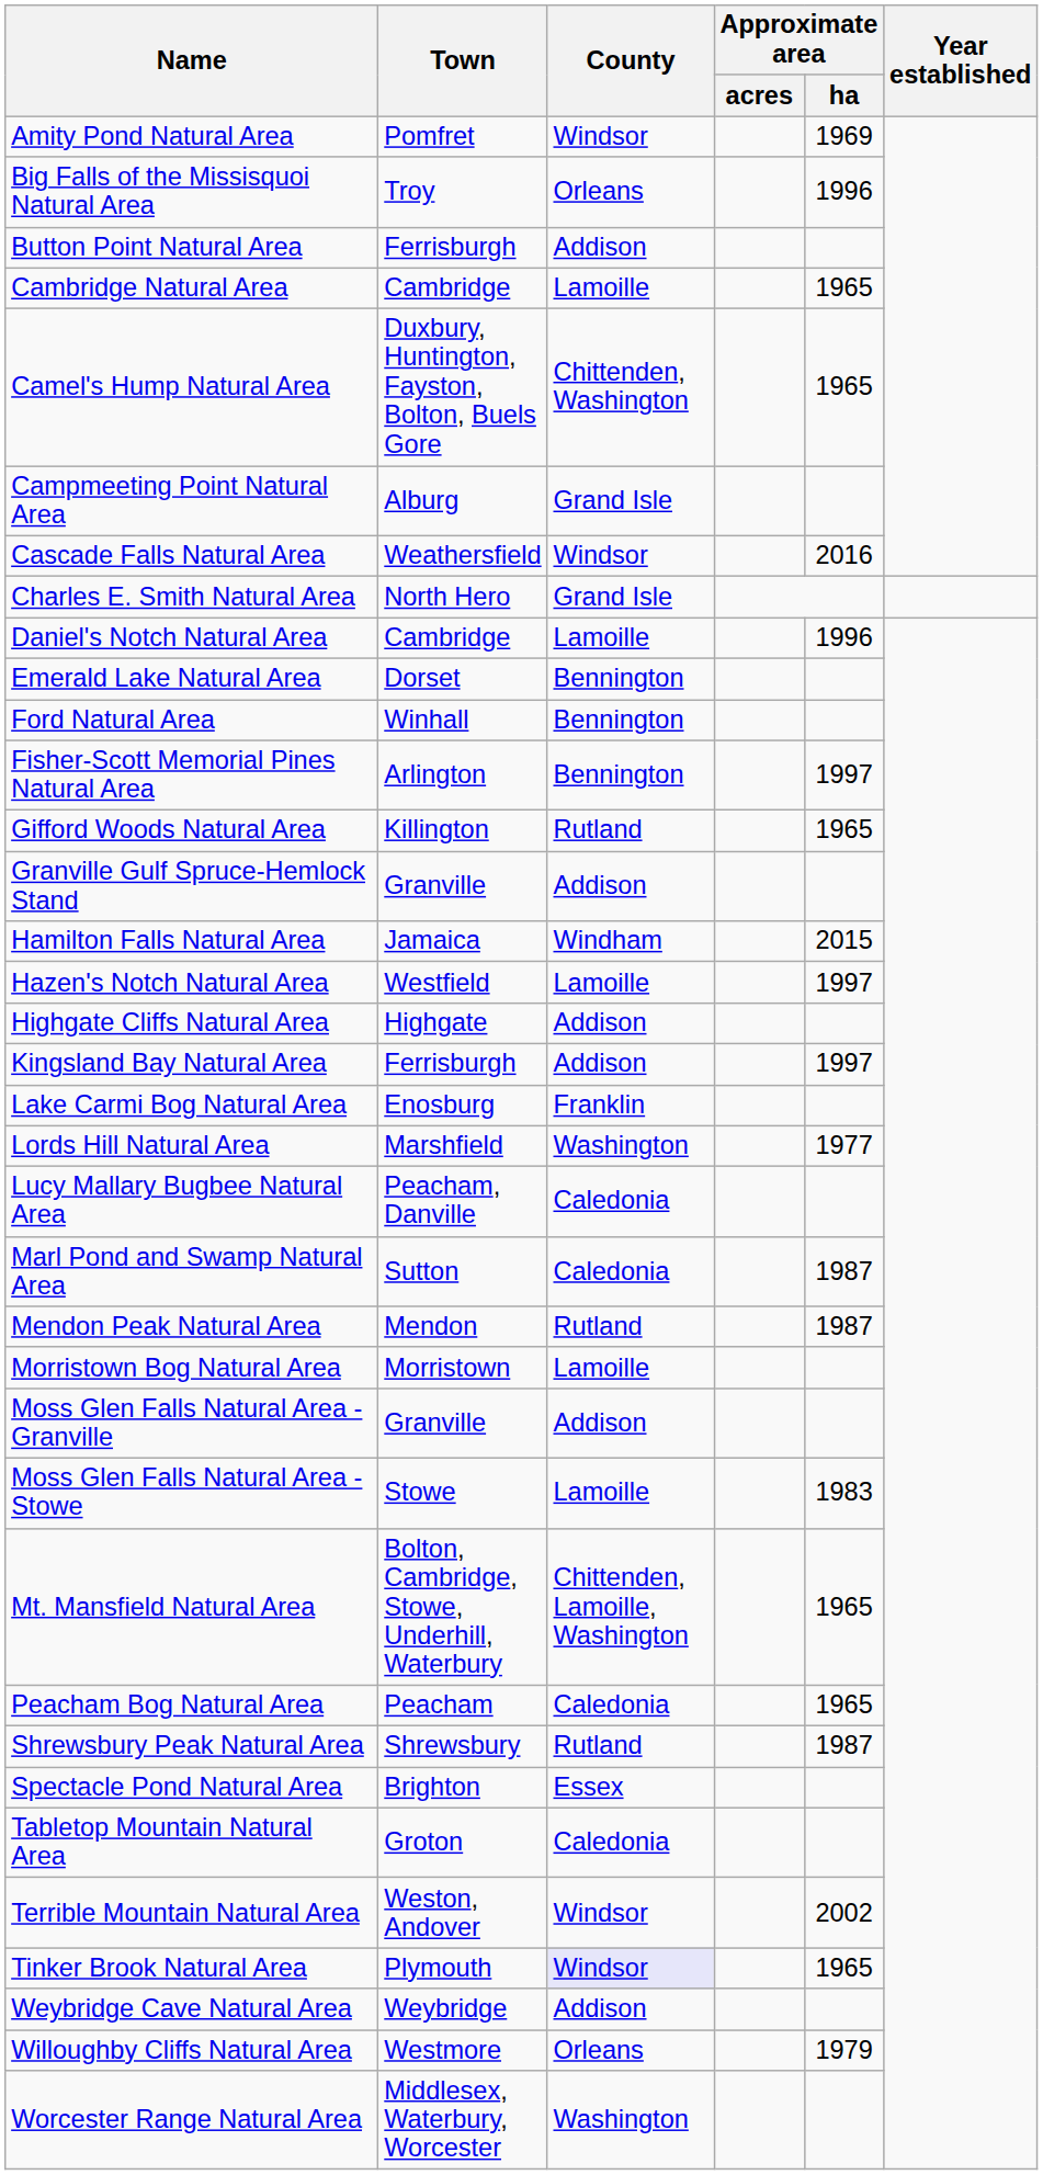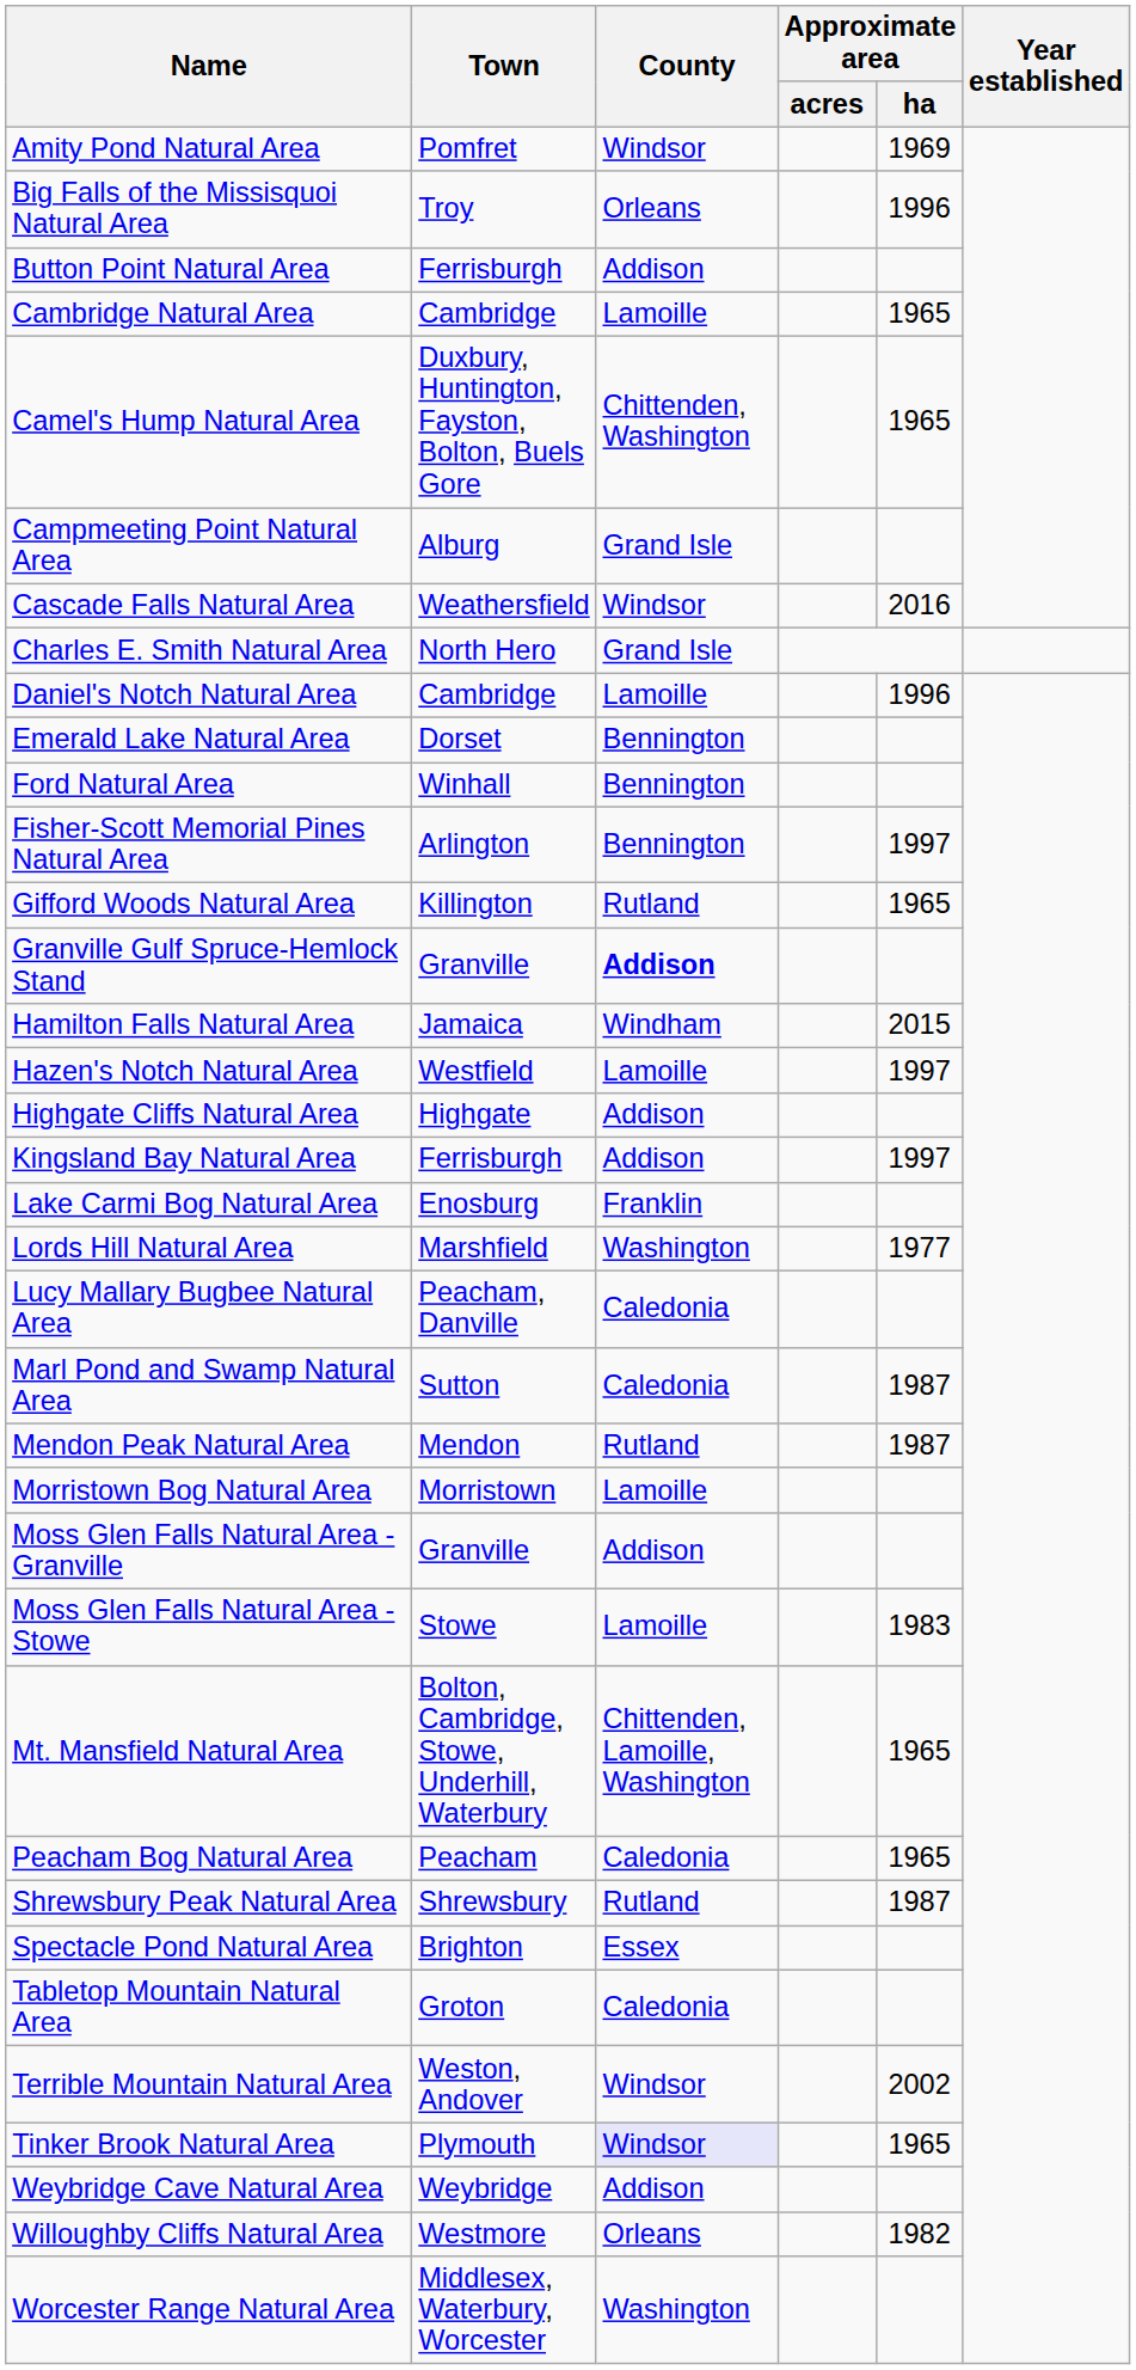 <table class="wikitable sortable">
 <tr>
 <th style="width: 14em;" rowspan=2>Name</th>
 <th style="width: 6em;" rowspan=2>Town</th>
 <th style="width: 6em;" rowspan=2>County</th>
 <th colspan=2>Approximate area</th>
 <th scope="col" style="width: 3em;" rowspan=2>Year established</th>
 </tr>
 <tr>
 <th style="width: 2em;">acres</th>
 <th style="width: 2em;">ha</th>
 </tr>
 <tr>
 <td><a href='#'>Amity Pond Natural Area</a></td>
 <td><a href='#'>Pomfret</a></td>
 <td><a href='#'>Windsor</a></td>
 <td></td>
 <td style="text-align: center;">1969</td>
 </tr>
 <tr>
 <td><a href='#'>Big Falls of the Missisquoi Natural Area</a></td>
 <td><a href='#'>Troy</a></td>
 <td><a href='#'>Orleans</a></td>
 <td></td>
 <td style="text-align: center;">1996</td>
 </tr>
 <tr>
 <td><a href='#'>Button Point Natural Area</a></td>
 <td><a href='#'>Ferrisburgh</a></td>
 <td><a href='#'>Addison</a></td>
 <td></td>
 <td style="text-align: center;"></td>
 </tr>
 <tr>
 <td><a href='#'>Cambridge Natural Area</a></td>
 <td><a href='#'>Cambridge</a></td>
 <td><a href='#'>Lamoille</a></td>
 <td></td>
 <td style="text-align: center;">1965</td>
 </tr>
 <tr>
 <td><a href='#'>Camel's Hump Natural Area</a></td>
 <td><a href='#'>Duxbury</a>, <a href='#'>Huntington</a>, <a href='#'>Fayston</a>, <a href='#'>Bolton</a>, <a href='#'>Buels Gore</a></td>
 <td><a href='#'>Chittenden</a>, <a href='#'>Washington</a></td>
 <td></td>
 <td style="text-align: center;">1965</td>
 </tr>
 <tr>
 <td><a href='#'>Campmeeting Point Natural Area</a></td>
 <td><a href='#'>Alburg</a></td>
 <td><a href='#'>Grand Isle</a></td>
 <td></td>
 <td style="text-align: center;"></td>
 </tr>
 <tr>
 <td><a href='#'>Cascade Falls Natural Area</a></td>
 <td><a href='#'>Weathersfield</a></td>
 <td><a href='#'>Windsor</a></td>
 <td></td>
 <td style="text-align: center;">2016</td>
 </tr>
 <tr>
 <td><a href='#'>Charles E. Smith Natural Area</a></td>
 <td><a href='#'>North Hero</a></td>
 <td><a href='#'>Grand Isle</a></td>
 <td colspan=2></td>
 <td style="text-align: center;"></td>
 </tr>
 <tr>
 <td><a href='#'>Daniel's Notch Natural Area</a></td>
 <td><a href='#'>Cambridge</a></td>
 <td><a href='#'>Lamoille</a></td>
 <td></td>
 <td style="text-align: center;">1996</td>
 </tr>
 <tr>
 <td><a href='#'>Emerald Lake Natural Area</a></td>
 <td><a href='#'>Dorset</a></td>
 <td><a href='#'>Bennington</a></td>
 <td></td>
 <td style="text-align: center;"></td>
 </tr>
 <tr>
 <td><a href='#'>Ford Natural Area</a></td>
 <td><a href='#'>Winhall</a></td>
 <td><a href='#'>Bennington</a></td>
 <td></td>
 <td style="text-align: center;"></td>
 </tr>
 <tr>
 <td><a href='#'>Fisher-Scott Memorial Pines Natural Area</a></td>
 <td><a href='#'>Arlington</a></td>
 <td><a href='#'>Bennington</a></td>
 <td></td>
 <td style="text-align: center;">1997</td>
 </tr>
 <tr>
 <td><a href='#'>Gifford Woods Natural Area</a></td>
 <td><a href='#'>Killington</a></td>
 <td><a href='#'>Rutland</a></td>
 <td></td>
 <td style="text-align: center;">1965</td>
 </tr>
 <tr>
 <td><a href='#'>Granville Gulf Spruce-Hemlock Stand</a></td>
 <td><a href='#'>Granville</a></td>
-<td><a href='#'>Addison</a></td>
+<td><strong><a href='#'>Addison</a></strong></td>
 <td></td>
 <td style="text-align: center;"></td>
 </tr>
 <tr>
 <td><a href='#'>Hamilton Falls Natural Area</a></td>
 <td><a href='#'>Jamaica</a></td>
 <td><a href='#'>Windham</a></td>
 <td></td>
 <td style="text-align: center;">2015</td>
 </tr>
 <tr>
 <td><a href='#'>Hazen's Notch Natural Area</a></td>
 <td><a href='#'>Westfield</a></td>
 <td><a href='#'>Lamoille</a></td>
 <td></td>
 <td style="text-align: center;">1997</td>
 </tr>
 <tr>
 <td><a href='#'>Highgate Cliffs Natural Area</a></td>
 <td><a href='#'>Highgate</a></td>
 <td><a href='#'>Addison</a></td>
 <td></td>
 <td style="text-align: center;"></td>
 </tr>
 <tr>
 <td><a href='#'>Kingsland Bay Natural Area</a></td>
 <td><a href='#'>Ferrisburgh</a></td>
 <td><a href='#'>Addison</a></td>
 <td></td>
 <td style="text-align: center;">1997</td>
 </tr>
 <tr>
 <td><a href='#'>Lake Carmi Bog Natural Area</a></td>
 <td><a href='#'>Enosburg</a></td>
 <td><a href='#'>Franklin</a></td>
 <td></td>
 <td style="text-align: center;"></td>
 </tr>
 <tr>
 <td><a href='#'>Lords Hill Natural Area</a></td>
 <td><a href='#'>Marshfield</a></td>
 <td><a href='#'>Washington</a></td>
 <td></td>
 <td style="text-align: center;">1977</td>
 </tr>
 <tr>
 <td><a href='#'>Lucy Mallary Bugbee Natural Area</a></td>
 <td><a href='#'>Peacham</a>, <a href='#'>Danville</a></td>
 <td><a href='#'>Caledonia</a></td>
 <td></td>
 <td style="text-align: center;"></td>
 </tr>
 <tr>
 <td><a href='#'>Marl Pond and Swamp Natural Area</a></td>
 <td><a href='#'>Sutton</a></td>
 <td><a href='#'>Caledonia</a></td>
 <td></td>
 <td style="text-align: center;">1987</td>
 </tr>
 <tr>
 <td><a href='#'>Mendon Peak Natural Area</a></td>
 <td><a href='#'>Mendon</a></td>
 <td><a href='#'>Rutland</a></td>
 <td></td>
 <td style="text-align: center;">1987</td>
 </tr>
 <tr>
 <td><a href='#'>Morristown Bog Natural Area</a></td>
 <td><a href='#'>Morristown</a></td>
 <td><a href='#'>Lamoille</a></td>
 <td></td>
 <td style="text-align: center;"></td>
 </tr>
 <tr>
 <td><a href='#'>Moss Glen Falls Natural Area - Granville</a></td>
 <td><a href='#'>Granville</a></td>
 <td><a href='#'>Addison</a></td>
 <td></td>
 <td style="text-align: center;"></td>
 </tr>
 <tr>
 <td><a href='#'>Moss Glen Falls Natural Area - Stowe</a></td>
 <td><a href='#'>Stowe</a></td>
 <td><a href='#'>Lamoille</a></td>
 <td></td>
 <td style="text-align: center;">1983</td>
 </tr>
 <tr>
 <td><a href='#'>Mt. Mansfield Natural Area</a></td>
 <td><a href='#'>Bolton</a>, <a href='#'>Cambridge</a>, <a href='#'>Stowe</a>, <a href='#'>Underhill</a>, <a href='#'>Waterbury</a></td>
 <td><a href='#'>Chittenden</a>, <a href='#'>Lamoille</a>, <a href='#'>Washington</a></td>
 <td></td>
 <td style="text-align: center;">1965</td>
 </tr>
 <tr>
 <td><a href='#'>Peacham Bog Natural Area</a></td>
 <td><a href='#'>Peacham</a></td>
 <td><a href='#'>Caledonia</a></td>
 <td></td>
 <td style="text-align: center;">1965</td>
 </tr>
 <tr>
 <td><a href='#'>Shrewsbury Peak Natural Area</a></td>
 <td><a href='#'>Shrewsbury</a></td>
 <td><a href='#'>Rutland</a></td>
 <td></td>
 <td style="text-align: center;">1987</td>
 </tr>
 <tr>
 <td><a href='#'>Spectacle Pond Natural Area</a></td>
 <td><a href='#'>Brighton</a></td>
 <td><a href='#'>Essex</a></td>
 <td></td>
 <td style="text-align: center;"></td>
 </tr>
 <tr>
 <td><a href='#'>Tabletop Mountain Natural Area</a></td>
 <td><a href='#'>Groton</a></td>
 <td><a href='#'>Caledonia</a></td>
 <td></td>
 <td style="text-align: center;"></td>
 </tr>
 <tr>
 <td><a href='#'>Terrible Mountain Natural Area</a></td>
 <td><a href='#'>Weston</a>, <a href='#'>Andover</a></td>
 <td><a href='#'>Windsor</a></td>
 <td></td>
 <td style="text-align: center;">2002</td>
 </tr>
 <tr>
 <td><a href='#'>Tinker Brook Natural Area</a></td>
 <td><a href='#'>Plymouth</a></td>
 <td style="background: lavender;"><a href='#'>Windsor</a></td>
 <td></td>
 <td style="text-align: center;">1965</td>
 </tr>
 <tr>
 <td><a href='#'>Weybridge Cave Natural Area</a></td>
 <td><a href='#'>Weybridge</a></td>
 <td><a href='#'>Addison</a></td>
 <td></td>
 <td style="text-align: center;"></td>
 </tr>
 <tr>
 <td><a href='#'>Willoughby Cliffs Natural Area</a></td>
 <td><a href='#'>Westmore</a></td>
 <td><a href='#'>Orleans</a></td>
 <td></td>
-<td style="text-align: center;">1979</td>
+<td style="text-align: center;">1982</td>
 </tr>
 <tr>
 <td><a href='#'>Worcester Range Natural Area</a></td>
 <td><a href='#'>Middlesex</a>, <a href='#'>Waterbury</a>, <a href='#'>Worcester</a></td>
 <td><a href='#'>Washington</a></td>
 <td></td>
 <td style="text-align: center;"></td>
 </tr>
 </table>
